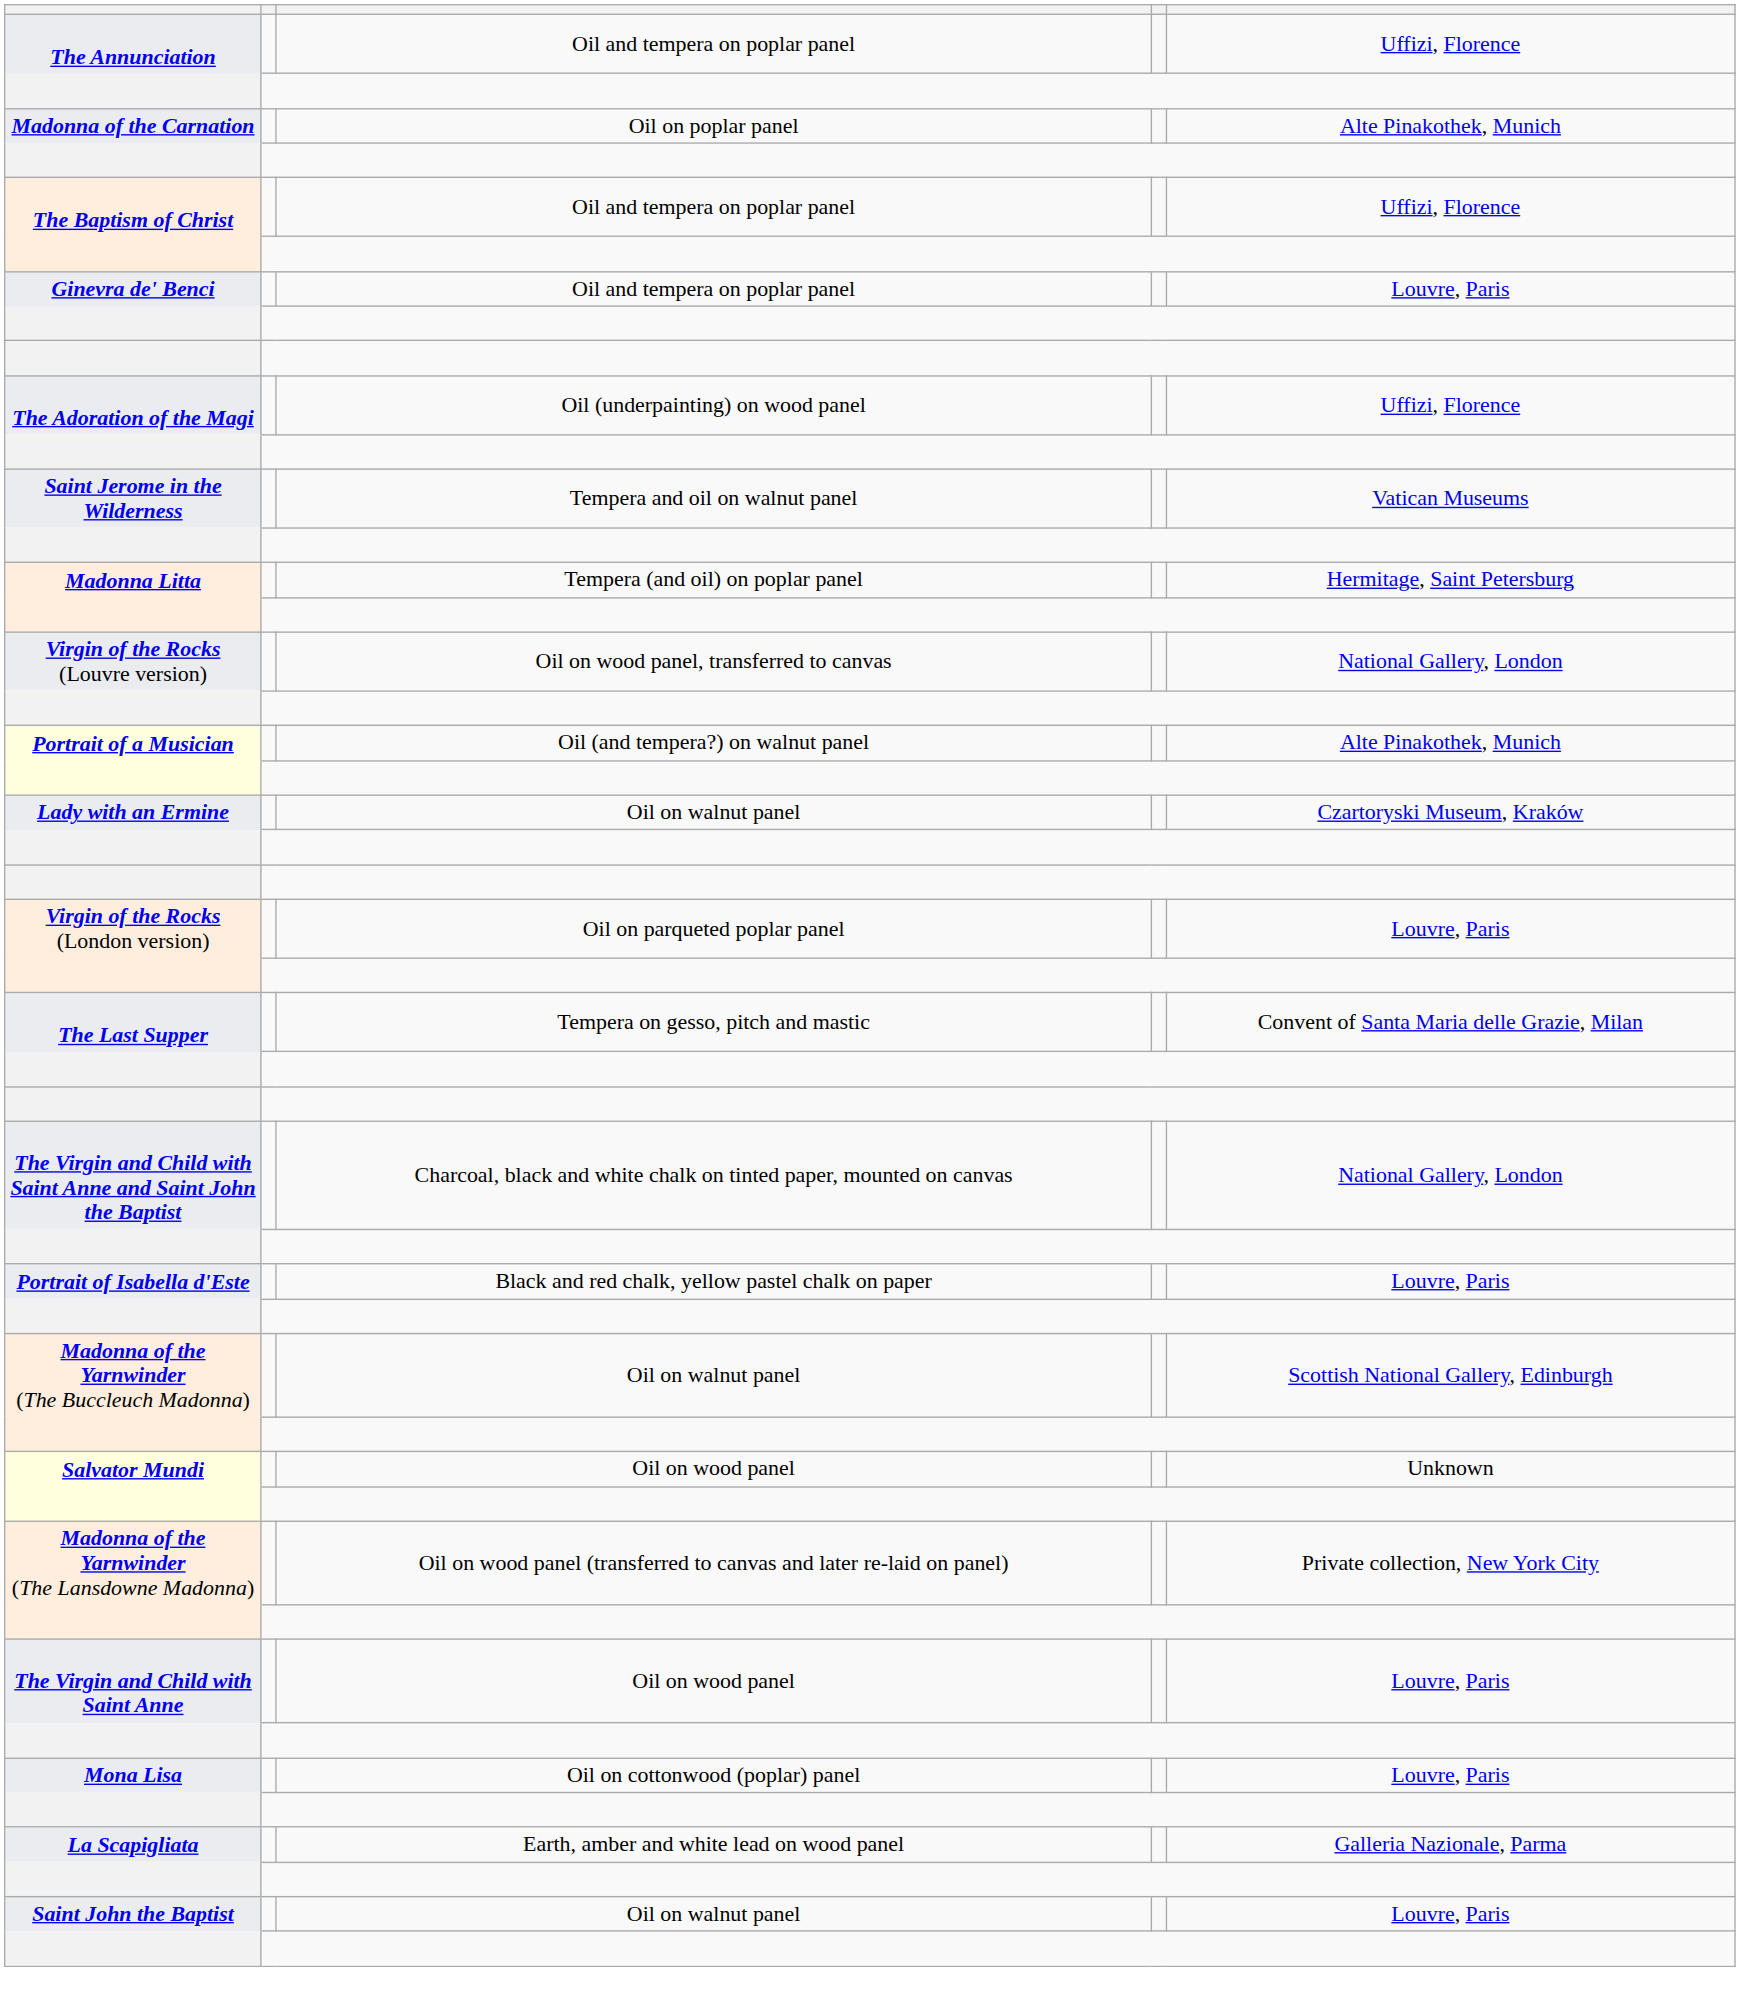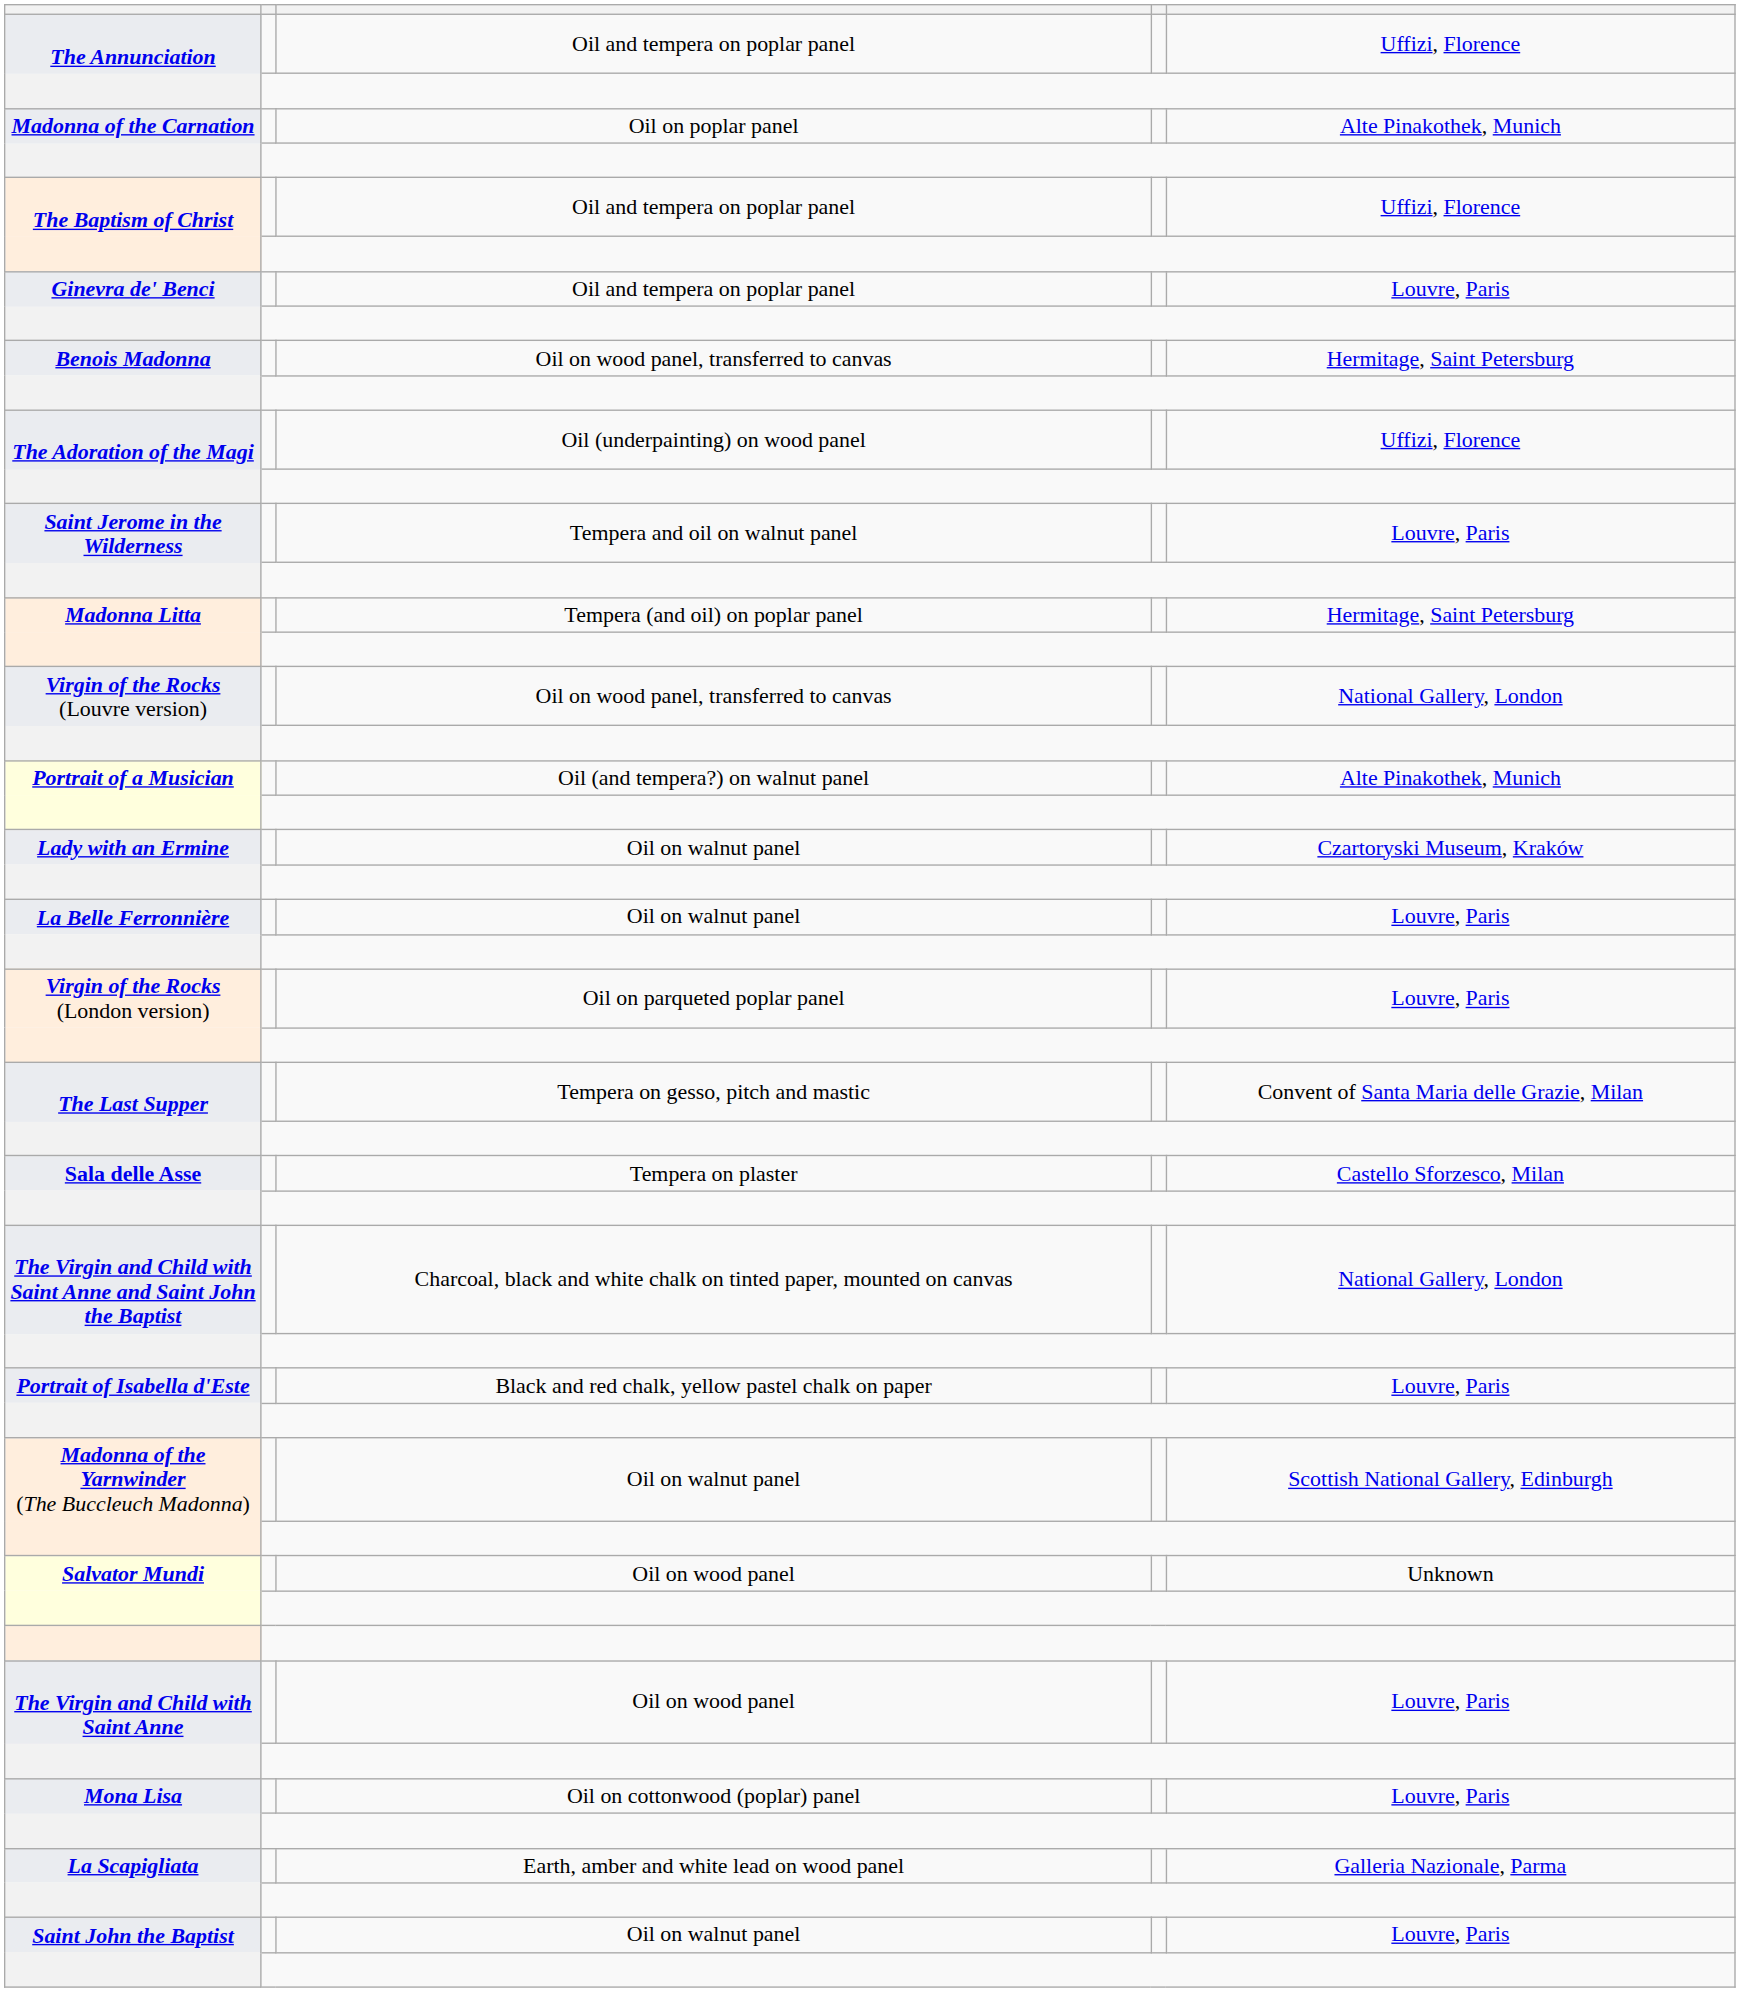 <table class="wikitable sortable" style="font-size:100%; text-align: center; width:100%">
 <tr>
 <th width="180"></th>
 <th></th>
 <th></th>
 <th></th>
 <th></th>
 </tr>
 <tr>
 <td style="background-color: #EAECF0; border-style: solid solid none solid" data-sort-value="Annunciation"><br><strong><em><a href='#'>The Annunciation</a></em></strong></td>
 <td></td>
 <td>Oil and tempera on poplar panel</td>
 <td></td>
 <td data-sort-value="Florence, Uffizi"><a href='#'>Uffizi</a>, <a href='#'>Florence</a></td>
 </tr>
 <tr class="expand-child">
 <th scope="row" style="border-style: none solid solid solid"></th>
 <td colspan="4"><br></td>
 </tr>
 <tr>
 <td style="background-color: #EAECF0; border-style: solid solid none solid"><strong><em><a href='#'>Madonna of the Carnation</a></em></strong></td>
 <td></td>
 <td>Oil on poplar panel</td>
 <td></td>
 <td data-sort-value="Munich, Alte Pinakothek"><a href='#'>Alte Pinakothek</a>, <a href='#'>Munich</a></td>
 </tr>
 <tr class="expand-child">
 <th scope="row" style="border-style: none solid solid solid"></th>
 <td colspan="4"><br></td>
 </tr>
 <tr>
 <td style="background-color: #FED; border-style: solid solid none solid" data-sort-value="Baptism of Christ"><br><strong><em><a href='#'>The Baptism of Christ</a></em></strong> </td>
 <td></td>
 <td>Oil and tempera on poplar panel</td>
 <td></td>
 <td data-sort-value="Florence, Uffizi"><a href='#'>Uffizi</a>, <a href='#'>Florence</a></td>
 </tr>
 <tr class="expand-child">
 <td style="background-color: #FED; border-style: none solid solid solid"></td>
 <td colspan="4"><br></td>
 </tr>
 <tr>
 <td style="background-color: #EAECF0; border-style: solid solid none solid"><strong><em><a href='#'>Ginevra de' Benci</a></em></strong></td>
 <td></td>
 <td>Oil and tempera on poplar panel</td>
 <td></td>
 <td data-sort-value="Paris, Louvre"><a href='#'>Louvre</a>, <a href='#'>Paris</a></td>
 </tr>
 <tr class="expand-child">
 <th scope="row" style="border-style: none solid solid solid"></th>
 <td colspan="4"><br></td>
 </tr>
+<tr>
+<td style="background-color: #EAECF0; border-style: solid solid none solid"><strong><em><a href='#'>Benois Madonna</a></em></strong></td>
+<td></td>
+<td>Oil on wood panel, transferred to canvas</td>
+<td></td>
+<td data-sort-value="Saint Petersburg, Hermitage"><a href='#'>Hermitage</a>, <a href='#'>Saint Petersburg</a></td>
+</tr>
 <tr class="expand-child">
 <th scope="row" style="border-style: none solid solid solid"></th>
 <td colspan="4"><br></td>
 </tr>
 <tr>
 <td style="background-color: #EAECF0; border-style: solid solid none solid" data-sort-value="Adoration of the Magi"><br><strong><em><a href='#'>The Adoration of the Magi</a></em></strong><br></td>
 <td></td>
 <td>Oil (underpainting) on wood panel</td>
 <td></td>
 <td data-sort-value="Florence, Uffizi"><a href='#'>Uffizi</a>, <a href='#'>Florence</a></td>
 </tr>
 <tr class="expand-child">
 <th scope="row" style="border-style: none solid solid solid"></th>
 <td colspan="4"><br></td>
 </tr>
 <tr>
 <td style="background-color: #EAECF0; border-style: solid solid none solid"><strong><em><a href='#'>Saint Jerome in the Wilderness</a></em></strong><br></td>
 <td></td>
 <td>Tempera and oil on walnut panel</td>
 <td></td>
-<td><a href='#'>Vatican Museums</a></td>
+<td data-sort-value="Paris, Louvre"><a href='#'>Louvre</a>, <a href='#'>Paris</a></td>
 </tr>
 <tr class="expand-child">
 <th scope="row" style="border-style: none solid solid solid"></th>
 <td colspan="4"><br></td>
 </tr>
 <tr>
 <td style="background-color: #FED; border-style: solid solid none solid"><strong><em><a href='#'>Madonna Litta</a></em></strong> </td>
 <td></td>
 <td>Tempera (and oil) on poplar panel</td>
 <td></td>
 <td data-sort-value="Saint Petersburg, Hermitage"><a href='#'>Hermitage</a>, <a href='#'>Saint Petersburg</a></td>
 </tr>
 <tr class="expand-child">
 <td style="background-color: #FED; border-style: none solid solid solid"></td>
 <td colspan="4"><br></td>
 </tr>
 <tr>
 <td style="background-color: #EAECF0; border-style: solid solid none solid"><strong><em><a href='#'>Virgin of the Rocks</a></em></strong><br>(Louvre version)</td>
 <td></td>
 <td>Oil on wood panel, transferred to canvas</td>
 <td></td>
 <td data-sort-value="London, National Gallery"><a href='#'>National Gallery</a>, <a href='#'>London</a></td>
 </tr>
 <tr class="expand-child">
 <th scope="row" style="border-style: none solid solid solid"></th>
 <td colspan="4"><br></td>
 </tr>
 <tr>
 <td style="background-color: #FFD; border-style: solid solid none solid"><strong><em><a href='#'>Portrait of a Musician</a></em></strong> <br> </td>
 <td></td>
 <td>Oil (and tempera?) on walnut panel</td>
 <td></td>
 <td data-sort-value="Munich, Alte Pinakothek"><a href='#'>Alte Pinakothek</a>, <a href='#'>Munich</a></td>
 </tr>
 <tr class="expand-child">
 <td style="background-color: #FFD; border-style: none solid solid solid"></td>
 <td colspan="4"><br></td>
 </tr>
 <tr>
 <td style="background-color: #EAECF0; border-style: solid solid none solid"><strong><em><a href='#'>Lady with an Ermine</a></em></strong></td>
 <td></td>
 <td>Oil on walnut panel</td>
 <td></td>
 <td data-sort-value="Kraków, Czartoryski Museum"><a href='#'>Czartoryski Museum</a>, <a href='#'>Kraków</a></td>
 </tr>
 <tr class="expand-child">
 <th scope="row" style="border-style: none solid solid solid"></th>
 <td colspan="4"><br></td>
 </tr>
+<tr>
+<td style="background-color: #EAECF0; border-style: solid solid none solid"><strong><em><a href='#'>La Belle Ferronnière</a></em></strong></td>
+<td></td>
+<td>Oil on walnut panel</td>
+<td></td>
+<td data-sort-value="Paris, Louvre"><a href='#'>Louvre</a>, <a href='#'>Paris</a></td>
+</tr>
 <tr class="expand-child">
 <th scope="row" style="border-style: none solid solid solid"></th>
 <td colspan="4"><br></td>
 </tr>
 <tr>
 <td style="background-color: #FED; border-style: solid solid none solid"><strong><em><a href='#'>Virgin of the Rocks</a></em></strong> <br>(London version) </td>
 <td></td>
 <td>Oil on parqueted poplar panel</td>
 <td></td>
 <td data-sort-value="Paris, Louvre"><a href='#'>Louvre</a>, <a href='#'>Paris</a></td>
 </tr>
 <tr class="expand-child">
 <td style="background-color: #FED; border-style: none solid solid solid"></td>
 <td colspan="4"><br></td>
 </tr>
 <tr>
 <td style="background-color: #EAECF0; border-style: solid solid none solid" data-sort-value="Last Supper"><br><strong><em><a href='#'>The Last Supper</a></em></strong></td>
 <td></td>
 <td>Tempera on gesso, pitch and mastic</td>
 <td></td>
 <td data-sort-value="Milan, Convent of Santa Maria delle Grazie">Convent of <a href='#'>Santa Maria delle Grazie</a>, <a href='#'>Milan</a></td>
 </tr>
 <tr class="expand-child">
 <th scope="row" style="border-style: none solid solid solid"></th>
 <td colspan="4"><br></td>
+</tr>
+<tr>
+<td style="background-color: #EAECF0; border-style: solid solid none solid"><strong><a href='#'>Sala delle Asse</a></strong></td>
+<td></td>
+<td>Tempera on plaster</td>
+<td></td>
+<td data-sort-value="Miilan, Castello Sforzesco"><a href='#'>Castello Sforzesco</a>, <a href='#'>Milan</a></td>
 </tr>
 <tr class="expand-child">
 <th scope="row" style="border-style: none solid solid solid"></th>
 <td colspan="4"><br></td>
 </tr>
 <tr>
 <td style="background-color: #EAECF0; border-style: solid solid none solid" data-sort-value="Virgin and Child with Saint Anne and Saint John the Baptist"><br><strong><em><a href='#'>The Virgin and Child with Saint Anne and Saint John the Baptist</a></em></strong></td>
 <td></td>
 <td>Charcoal, black and white chalk on tinted paper, mounted on canvas</td>
 <td></td>
 <td data-sort-value="London, National Gallery"><a href='#'>National Gallery</a>, <a href='#'>London</a></td>
 </tr>
 <tr class="expand-child">
 <th scope="row" style="border-style: none solid solid solid"></th>
 <td colspan="4"><br></td>
 </tr>
 <tr class="expand-child">
 <td style="background-color: #EAECF0; border-style: solid solid none solid"><strong><em><a href='#'>Portrait of Isabella d'Este</a></em></strong></td>
 <td></td>
 <td>Black and red chalk, yellow pastel chalk on paper</td>
 <td></td>
 <td data-sort-value="Paris, Louvre"><a href='#'>Louvre</a>, <a href='#'>Paris</a></td>
 </tr>
 <tr class="expand-child">
 <th scope="row" style="border-style: none solid solid solid"></th>
 <td colspan="4"><br></td>
 </tr>
 <tr>
 <td style="background-color: #FED; border-style: solid solid none solid"><strong><em><a href='#'>Madonna of the Yarnwinder</a></em></strong><br>(<em>The Buccleuch Madonna</em>) </td>
 <td></td>
 <td>Oil on walnut panel</td>
 <td></td>
 <td data-sort-value="Edinburgh, Scottish National Gallery"><a href='#'>Scottish National Gallery</a>, <a href='#'>Edinburgh</a></td>
 </tr>
 <tr class="expand-child">
 <td style="background-color: #FED; border-style: none solid solid solid"></td>
 <td colspan="4"><br></td>
 </tr>
 <tr>
 <td style="background-color: #FFD; border-style: solid solid none solid"><strong><em><a href='#'>Salvator Mundi</a></em></strong> </td>
 <td></td>
 <td>Oil on wood panel</td>
 <td></td>
 <td>Unknown</td>
 </tr>
 <tr class="expand-child">
 <td style="background-color: #FFD; border-style: none solid solid solid"></td>
 <td colspan="4"><br></td>
-</tr>
-<tr>
-<td style="background-color: #FED; border-style: solid solid none solid"><strong><em><a href='#'>Madonna of the Yarnwinder</a></em></strong> <br>(<em>The Lansdowne Madonna</em>) </td>
-<td></td>
-<td>Oil on wood panel (transferred to canvas and later re-laid on panel)</td>
-<td></td>
-<td data-sort-value="New York City, private collection">Private collection, <a href='#'>New York City</a></td>
 </tr>
 <tr class="expand-child">
 <td style="background-color: #FED; border-style: none solid solid solid"></td>
 <td colspan="4"><br></td>
 </tr>
 <tr>
 <td style="background-color: #EAECF0; border-style: solid solid none solid" data-sort-value="Virgin and Child with Saint Anne"><br><strong><em><a href='#'>The Virgin and Child with Saint Anne</a></em></strong></td>
 <td></td>
 <td>Oil on wood panel</td>
 <td></td>
 <td data-sort-value="Paris, Louvre"><a href='#'>Louvre</a>, <a href='#'>Paris</a></td>
 </tr>
 <tr class="expand-child">
 <th scope="row" style="border-style: none solid solid solid"></th>
 <td colspan="4"><br></td>
 </tr>
 <tr>
 <td style="background-color: #EAECF0; border-style: solid solid none solid"><strong><em><a href='#'>Mona Lisa</a></em></strong><br></td>
 <td></td>
 <td>Oil on cottonwood (poplar) panel</td>
 <td></td>
 <td data-sort-value="Paris, Louvre"><a href='#'>Louvre</a>, <a href='#'>Paris</a></td>
 </tr>
 <tr class="expand-child">
 <th scope="row" style="border-style: none solid solid solid"></th>
 <td colspan="4"><br></td>
 </tr>
 <tr>
 <td style="background-color: #EAECF0; border-style: solid solid none solid"><strong><em><a href='#'>La Scapigliata</a></em></strong><br></td>
 <td></td>
 <td>Earth, amber and white lead on wood panel</td>
 <td></td>
 <td data-sort-value="Parma, Galleria Nazionale"><a href='#'>Galleria Nazionale</a>, <a href='#'>Parma</a></td>
 </tr>
 <tr class="expand-child">
 <th scope="row" style="border-style: none solid solid solid"></th>
 <td colspan="4"><br></td>
 </tr>
 <tr>
 <td style="background-color: #EAECF0; border-style: solid solid none solid"><strong><em><a href='#'>Saint John the Baptist</a></em></strong></td>
 <td></td>
 <td>Oil on walnut panel</td>
 <td></td>
 <td data-sort-value="Paris, Louvre"><a href='#'>Louvre</a>, <a href='#'>Paris</a></td>
 </tr>
 <tr class="expand-child">
 <th scope="row" style="border-style: none solid solid solid"></th>
 <td colspan="4"><br></td>
 </tr>
 </table>
